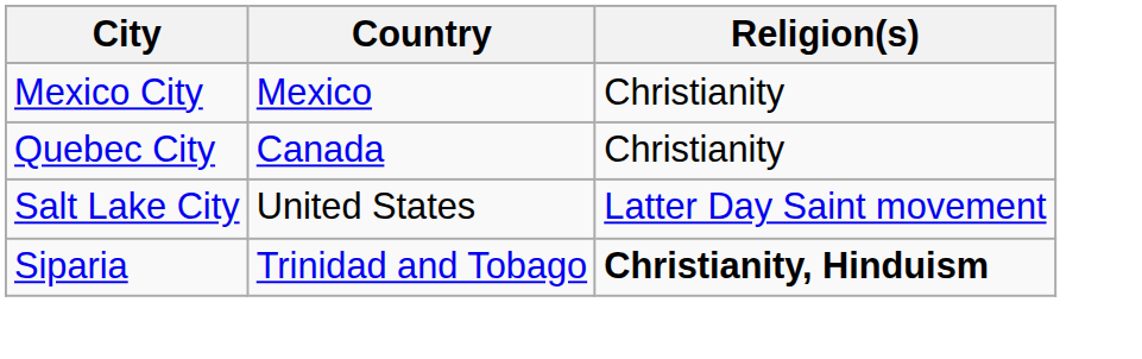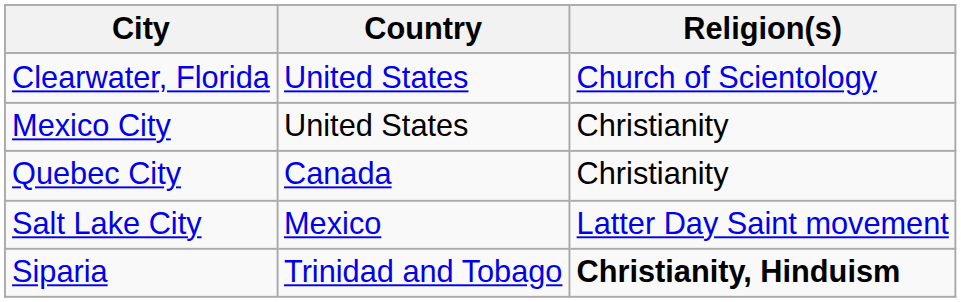 <table class="wikitable">
 <tr>
 <th>City</th>
 <th>Country</th>
 <th>Religion(s)</th>
 </tr>
 <tr>
+<td><a href='#'>Clearwater, Florida</a></td>
+<td> <a href='#'>United States</a></td>
+<td><a href='#'>Church of Scientology</a></td>
+</tr>
+<tr>
 <td><a href='#'>Mexico City</a></td>
-<td> <a href='#'>Mexico</a></td>
+<td> United States</td>
 <td>Christianity</td>
 </tr>
 <tr>
 <td><a href='#'>Quebec City</a></td>
 <td> <a href='#'>Canada</a></td>
 <td>Christianity</td>
 </tr>
 <tr>
 <td><a href='#'>Salt Lake City</a></td>
-<td> United States</td>
+<td> <a href='#'>Mexico</a></td>
 <td><a href='#'>Latter Day Saint movement</a></td>
 </tr>
 <tr>
 <td><a href='#'>Siparia</a></td>
 <td> <a href='#'>Trinidad and Tobago</a></td>
 <td><strong>Christianity, Hinduism</strong></td>
 </tr>
 </table>
